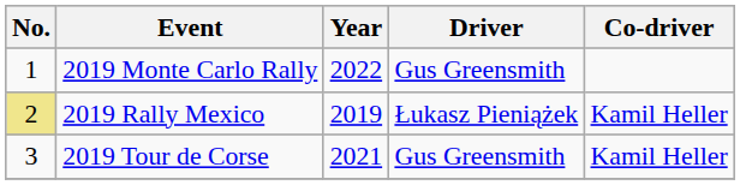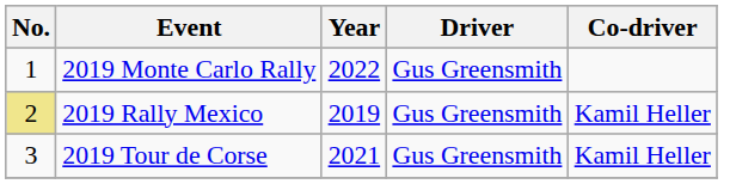 <table class="wikitable" style="font-size: 85%; ">
 <tr>
 <th>No.</th>
 <th>Event</th>
 <th>Year</th>
 <th>Driver</th>
 <th>Co-driver</th>
 </tr>
 <tr>
 <td align="center">1</td>
 <td nowrap> <a href='#'>2019 Monte Carlo Rally</a></td>
 <td align="center"><a href='#'>2022</a></td>
 <td> <a href='#'>Gus Greensmith</a></td>
 <td></td>
 </tr>
 <tr>
 <td align="center" style="background: khaki;">2</td>
 <td> <a href='#'>2019 Rally Mexico</a></td>
 <td align="center"><a href='#'>2019</a></td>
-<td> <a href='#'>Łukasz Pieniążek</a></td>
+<td> <a href='#'>Gus Greensmith</a></td>
 <td> <a href='#'>Kamil Heller</a></td>
 </tr>
 <tr>
 <td align="center">3</td>
 <td> <a href='#'>2019 Tour de Corse</a></td>
 <td align="center"><a href='#'>2021</a></td>
 <td> <a href='#'>Gus Greensmith</a></td>
 <td> <a href='#'>Kamil Heller</a></td>
 </tr>
 <tr>
 </tr>
 </table>
